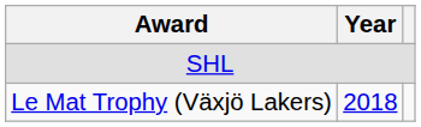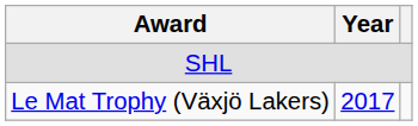 <table class="wikitable">
 <tr>
 <th>Award</th>
 <th>Year</th>
 <th></th>
 </tr>
 <tr ALIGN="center" bgcolor="#e0e0e0">
 <td colspan="3"><a href='#'>SHL</a></td>
 </tr>
 <tr>
 <td><a href='#'>Le Mat Trophy</a> (Växjö Lakers)</td>
-<td><a href='#'>2018</a></td>
+<td><a href='#'>2017</a></td>
 <td></td>
 </tr>
 </table>
